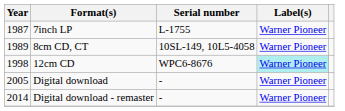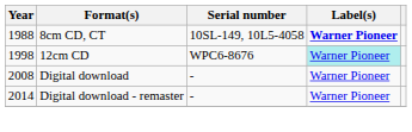 <table class="wikitable sortable plainrowheaders">
 <tr>
 <th scope="col">Year</th>
 <th scope="col">Format(s)</th>
 <th scope="col">Serial number</th>
 <th scope="col">Label(s)</th>
 <th scope="col"></th>
 </tr>
 <tr>
-<td>1987</td>
-<td>7inch LP</td>
-<td>L-1755</td>
-<td><a href='#'>Warner Pioneer</a></td>
-<td></td>
-</tr>
-<tr>
-<td>1989</td>
+<td>1988</td>
 <td>8cm CD, CT</td>
 <td>10SL-149, 10L5-4058</td>
-<td><a href='#'>Warner Pioneer</a></td>
+<td><strong><a href='#'>Warner Pioneer</a></strong></td>
 <td></td>
 </tr>
 <tr>
 <td>1998</td>
 <td>12cm CD</td>
 <td>WPC6-8676</td>
 <td style="background: paleturquoise;"><a href='#'>Warner Pioneer</a></td>
 <td></td>
 </tr>
 <tr>
-<td>2005</td>
+<td>2008</td>
 <td>Digital download</td>
 <td>-</td>
 <td><a href='#'>Warner Pioneer</a></td>
 <td></td>
 </tr>
 <tr>
 <td>2014</td>
 <td>Digital download - remaster</td>
 <td>-</td>
 <td><a href='#'>Warner Pioneer</a></td>
 <td></td>
 </tr>
 <tr>
 </tr>
 </table>
